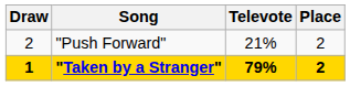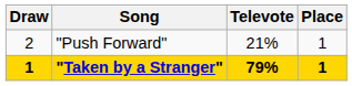 <table class="sortable wikitable" style="margin: 1em auto 1em auto; text-align:center">
 <tr>
 <th>Draw</th>
 <th>Song</th>
 <th>Televote</th>
 <th>Place</th>
 </tr>
 <tr>
 <td>2</td>
 <td align="left">"Push Forward"</td>
 <td>21%</td>
-<td>2</td>
+<td>1</td>
 </tr>
 <tr style="font-weight:bold; background:gold">
 <td>1</td>
 <td align="left">"<a href='#'>Taken by a Stranger</a>"</td>
 <td>79%</td>
-<td>2</td>
+<td>1</td>
 </tr>
 </table>
